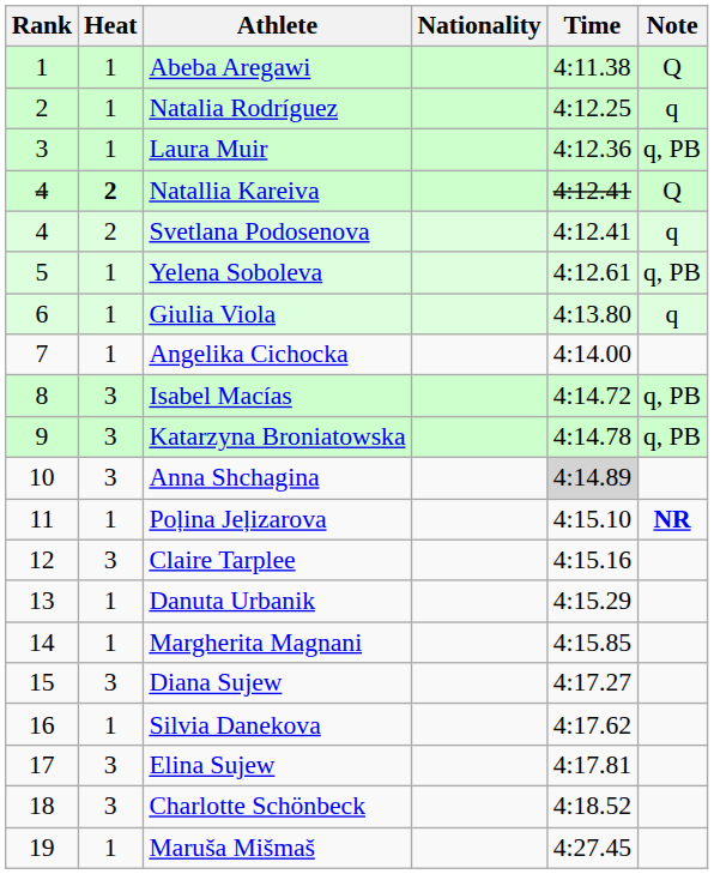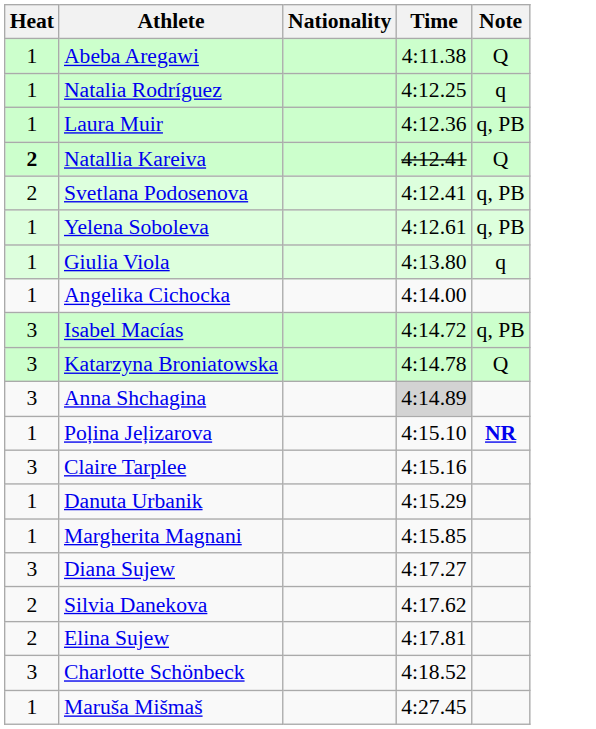 <table class="wikitable sortable" style="text-align:center">
 <tr>
-<th>Rank</th>
 <th>Heat</th>
 <th>Athlete</th>
 <th>Nationality</th>
 <th>Time</th>
 <th>Note</th>
 </tr>
 <tr bgcolor=ccffcc>
 <td>1</td>
-<td>1</td>
 <td align=left><a href='#'>Abeba Aregawi</a></td>
 <td align=left></td>
 <td>4:11.38</td>
 <td>Q</td>
 </tr>
 <tr bgcolor=ccffcc>
-<td>2</td>
 <td>1</td>
 <td align=left><a href='#'>Natalia Rodríguez</a></td>
 <td align=left></td>
 <td>4:12.25</td>
 <td>q</td>
 </tr>
 <tr bgcolor=ccffcc>
-<td>3</td>
 <td>1</td>
 <td align=left><a href='#'>Laura Muir</a></td>
 <td align=left></td>
 <td>4:12.36</td>
 <td>q, PB</td>
 </tr>
 <tr bgcolor=ccffcc>
-<td><s>4 </s></td>
 <td><strong>2</strong></td>
 <td align=left><a href='#'>Natallia Kareiva</a></td>
 <td align=left></td>
 <td><s>4:12.41 </s></td>
 <td>Q</td>
 </tr>
 <tr bgcolor=ddffdd>
-<td>4</td>
 <td>2</td>
 <td align=left><a href='#'>Svetlana Podosenova</a></td>
 <td align=left></td>
 <td>4:12.41</td>
-<td>q</td>
+<td>q, PB</td>
 </tr>
 <tr bgcolor=ddffdd>
-<td>5</td>
 <td>1</td>
 <td align=left><a href='#'>Yelena Soboleva</a></td>
 <td align=left></td>
 <td>4:12.61</td>
 <td>q, PB</td>
 </tr>
 <tr bgcolor=ddffdd>
-<td>6</td>
 <td>1</td>
 <td align=left><a href='#'>Giulia Viola</a></td>
 <td align=left></td>
 <td>4:13.80</td>
 <td>q</td>
 </tr>
 <tr>
-<td>7</td>
 <td>1</td>
 <td align=left><a href='#'>Angelika Cichocka</a></td>
 <td align=left></td>
 <td>4:14.00</td>
 <td></td>
 </tr>
 <tr bgcolor=ccffcc>
-<td>8</td>
 <td>3</td>
 <td align=left><a href='#'>Isabel Macías</a></td>
 <td align=left></td>
 <td>4:14.72</td>
 <td>q, PB</td>
 </tr>
 <tr bgcolor=ccffcc>
-<td>9</td>
 <td>3</td>
 <td align=left><a href='#'>Katarzyna Broniatowska</a></td>
 <td align=left></td>
 <td>4:14.78</td>
-<td>q, PB</td>
+<td>Q</td>
 </tr>
 <tr>
-<td>10</td>
 <td>3</td>
 <td align=left><a href='#'>Anna Shchagina</a></td>
 <td align=left></td>
 <td style="background: lightgrey;">4:14.89</td>
 <td></td>
 </tr>
 <tr>
-<td>11</td>
 <td>1</td>
 <td align=left><a href='#'>Poļina Jeļizarova</a></td>
 <td align=left></td>
 <td>4:15.10</td>
 <td><strong><a href='#'>NR</a></strong></td>
 </tr>
 <tr>
-<td>12</td>
 <td>3</td>
 <td align=left><a href='#'>Claire Tarplee</a></td>
 <td align=left></td>
 <td>4:15.16</td>
 <td></td>
 </tr>
 <tr>
-<td>13</td>
 <td>1</td>
 <td align=left><a href='#'>Danuta Urbanik</a></td>
 <td align=left></td>
 <td>4:15.29</td>
 <td></td>
 </tr>
 <tr>
-<td>14</td>
 <td>1</td>
 <td align=left><a href='#'>Margherita Magnani</a></td>
 <td align=left></td>
 <td>4:15.85</td>
 <td></td>
 </tr>
 <tr>
-<td>15</td>
 <td>3</td>
 <td align=left><a href='#'>Diana Sujew</a></td>
 <td align=left></td>
 <td>4:17.27</td>
 <td></td>
 </tr>
 <tr>
-<td>16</td>
-<td>1</td>
+<td>2</td>
 <td align=left><a href='#'>Silvia Danekova</a></td>
 <td align=left></td>
 <td>4:17.62</td>
 <td></td>
 </tr>
 <tr>
-<td>17</td>
-<td>3</td>
+<td>2</td>
 <td align=left><a href='#'>Elina Sujew</a></td>
 <td align=left></td>
 <td>4:17.81</td>
 <td></td>
 </tr>
 <tr>
-<td>18</td>
 <td>3</td>
 <td align=left><a href='#'>Charlotte Schönbeck</a></td>
 <td align=left></td>
 <td>4:18.52</td>
 <td></td>
 </tr>
 <tr>
-<td>19</td>
 <td>1</td>
 <td align=left><a href='#'>Maruša Mišmaš</a></td>
 <td align=left></td>
 <td>4:27.45</td>
 <td></td>
 </tr>
 </table>
